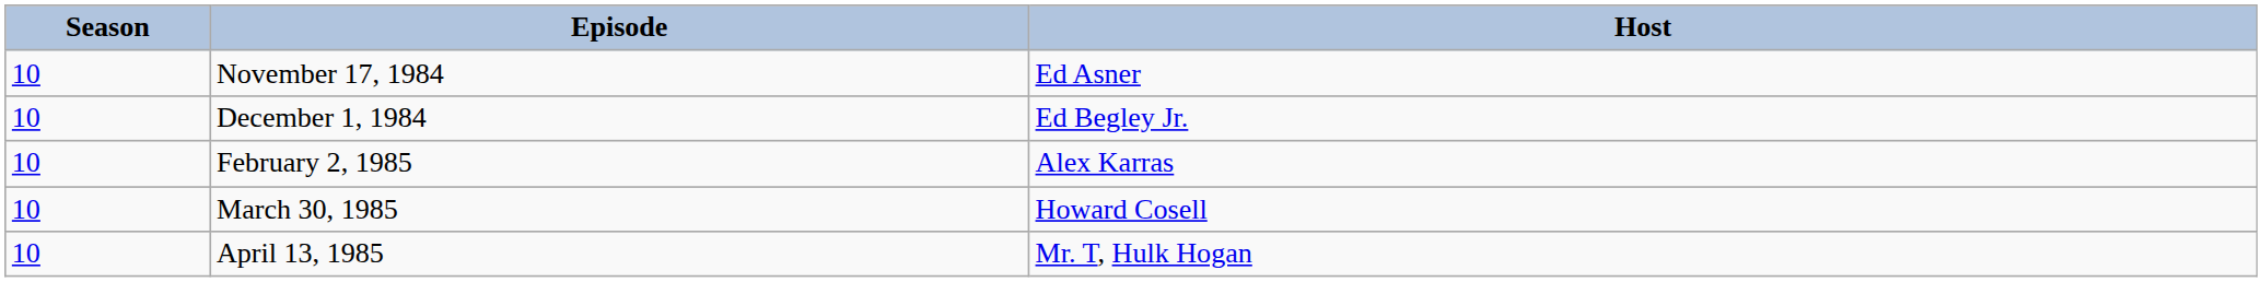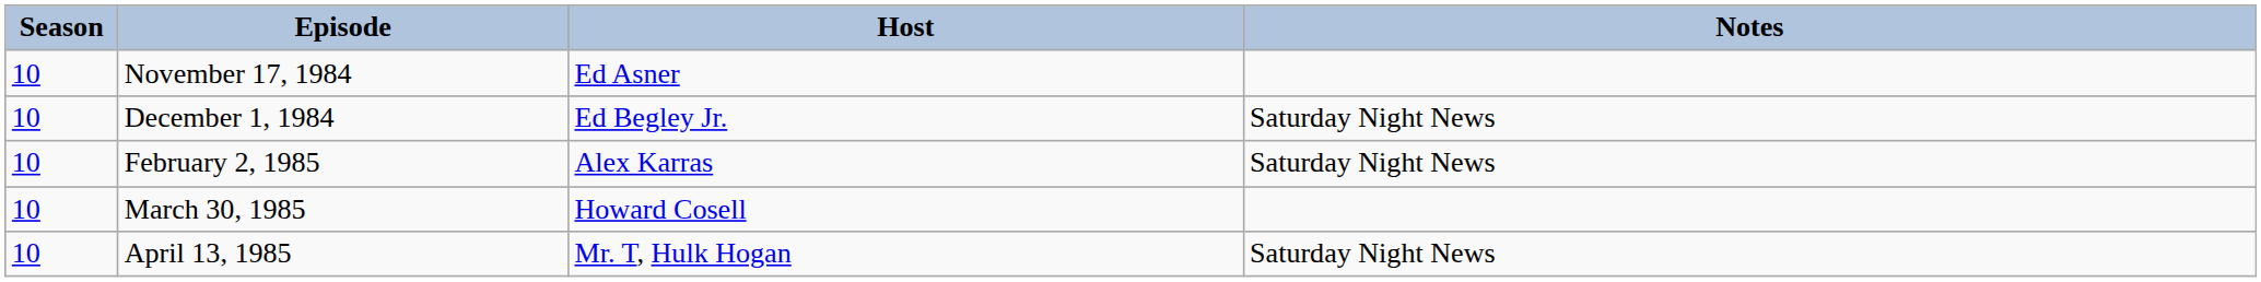 <table class="wikitable" style="width:100%;">
 <tr>
 <th style="background:#B0C4DE;" width="5%">Season</th>
 <th style="background:#B0C4DE;" width="20%">Episode</th>
 <th style="background:#B0C4DE;" width="30%">Host</th>
+<th style="background:#B0C4DE;" width="45%">Notes</th>
 </tr>
 <tr>
 <td><a href='#'>10</a></td>
 <td>November 17, 1984</td>
 <td><a href='#'>Ed Asner</a></td>
+<td></td>
 </tr>
 <tr>
 <td><a href='#'>10</a></td>
 <td>December 1, 1984</td>
 <td><a href='#'>Ed Begley Jr.</a></td>
+<td>Saturday Night News</td>
 </tr>
 <tr>
 <td><a href='#'>10</a></td>
 <td>February 2, 1985</td>
 <td><a href='#'>Alex Karras</a></td>
+<td>Saturday Night News</td>
 </tr>
 <tr>
 <td><a href='#'>10</a></td>
 <td>March 30, 1985</td>
 <td><a href='#'>Howard Cosell</a></td>
+<td></td>
 </tr>
 <tr>
 <td><a href='#'>10</a></td>
 <td>April 13, 1985</td>
 <td><a href='#'>Mr. T</a>, <a href='#'>Hulk Hogan</a></td>
+<td>Saturday Night News</td>
 </tr>
 </table>
